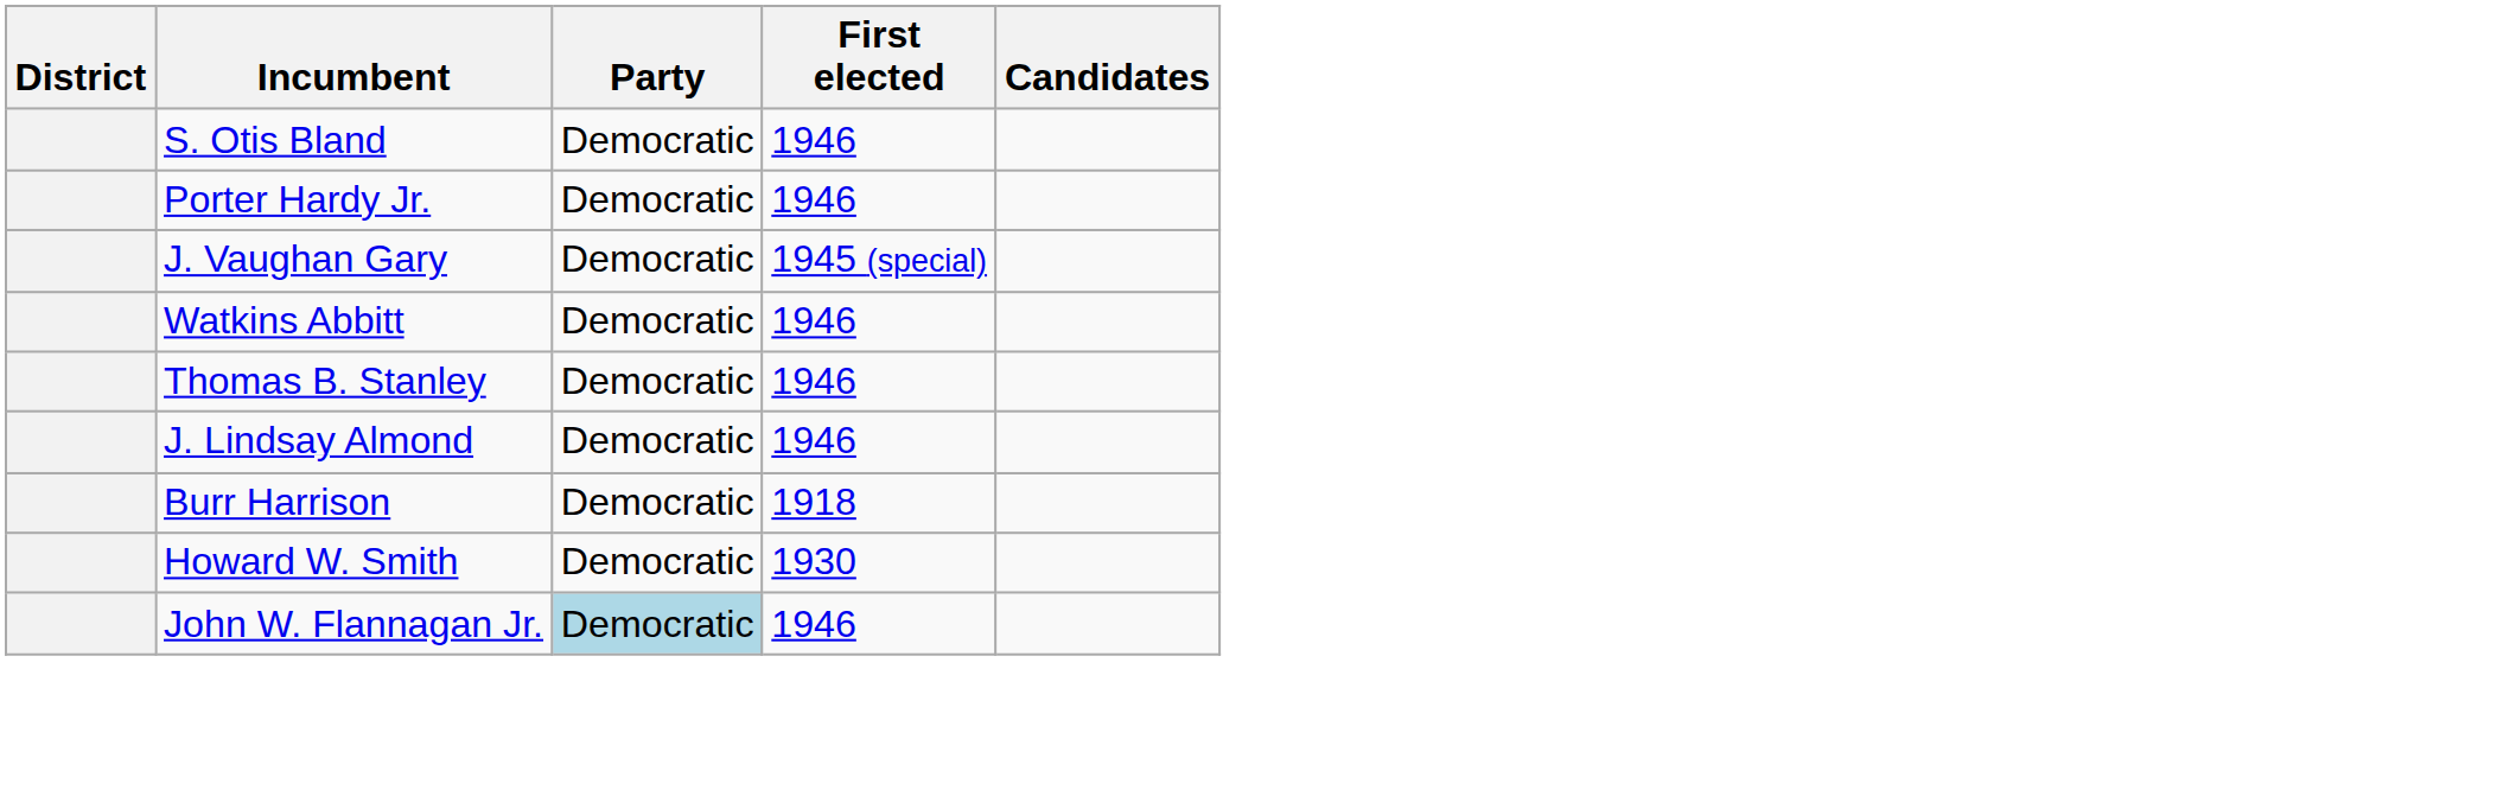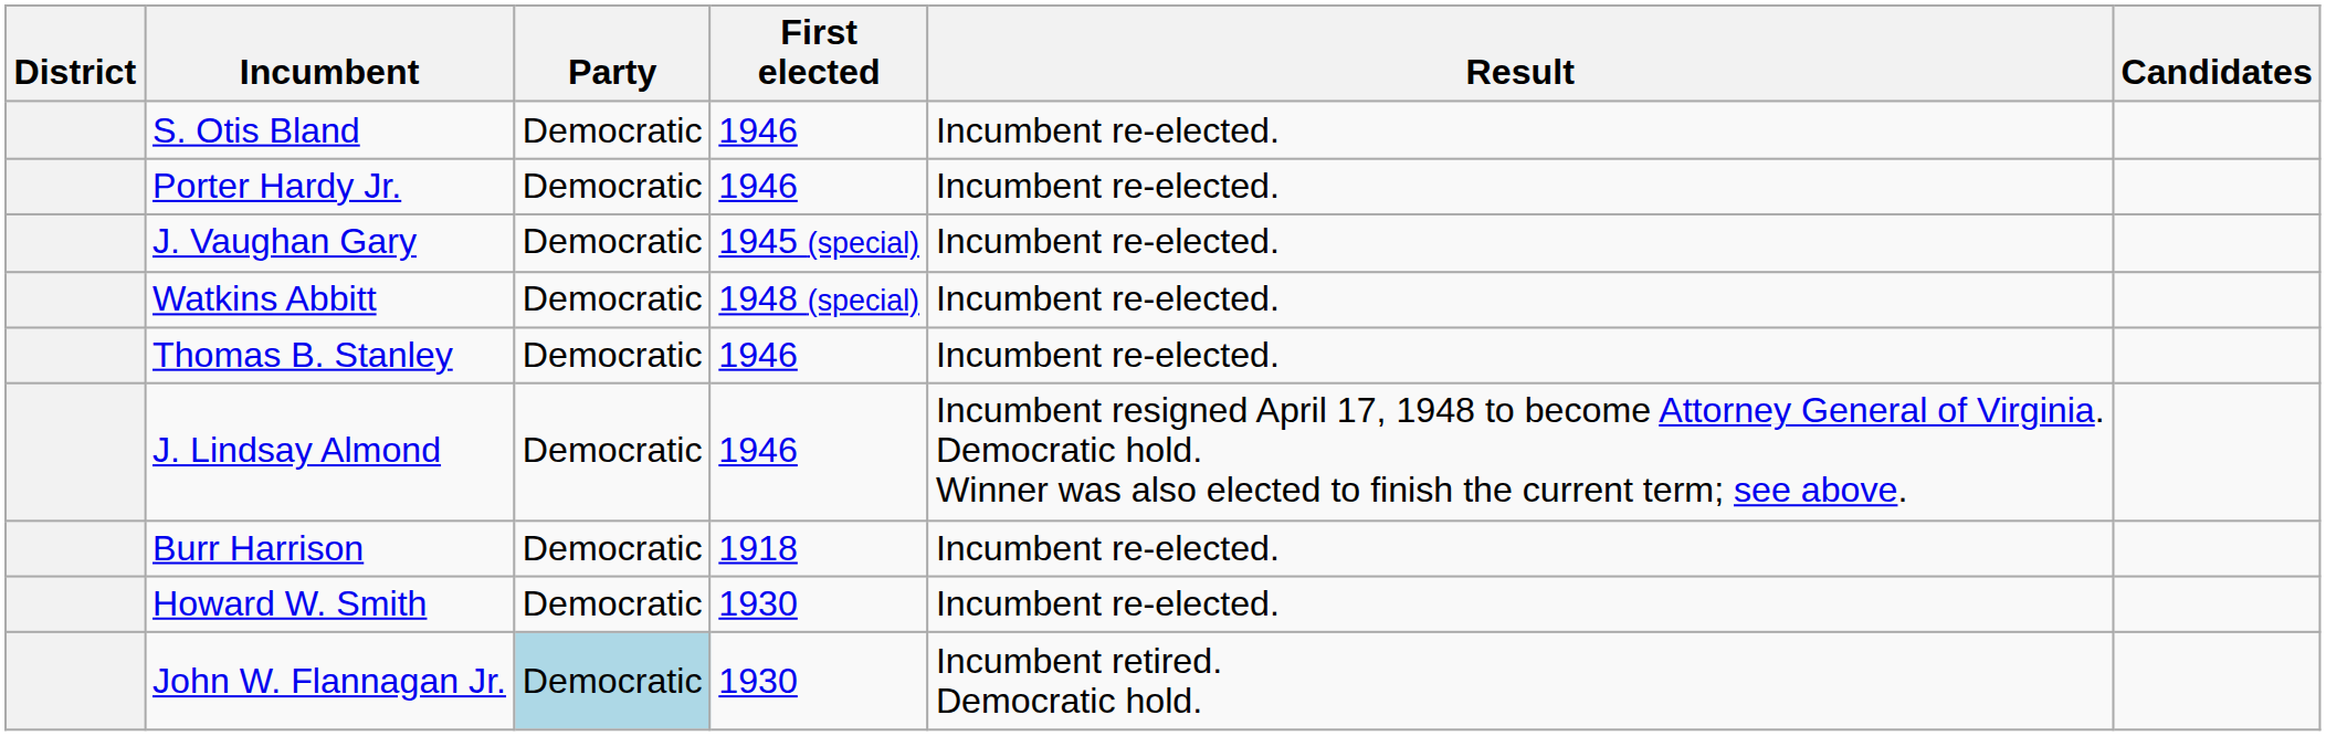 <table class=wikitable>
 <tr valign=bottom>
 <th>District</th>
 <th>Incumbent</th>
 <th>Party</th>
 <th>First<br>elected</th>
+<th>Result</th>
 <th>Candidates</th>
 </tr>
 <tr>
 <th></th>
 <td><a href='#'>S. Otis Bland</a></td>
 <td>Democratic</td>
 <td><a href='#'>1946</a></td>
+<td>Incumbent re-elected.</td>
 <td nowrap></td>
 </tr>
 <tr>
 <th></th>
 <td><a href='#'>Porter Hardy Jr.</a></td>
 <td>Democratic</td>
 <td><a href='#'>1946</a></td>
+<td>Incumbent re-elected.</td>
 <td nowrap></td>
 </tr>
 <tr>
 <th></th>
 <td><a href='#'>J. Vaughan Gary</a></td>
 <td>Democratic</td>
 <td><a href='#'>1945 <small>(special)</small></a></td>
+<td>Incumbent re-elected.</td>
 <td nowrap></td>
 </tr>
 <tr>
 <th></th>
 <td><a href='#'>Watkins Abbitt</a></td>
 <td>Democratic</td>
-<td><a href='#'>1946 </a></td>
+<td><a href='#'>1948 <small>(special)</small></a></td>
+<td>Incumbent re-elected.</td>
 <td nowrap></td>
 </tr>
 <tr>
 <th></th>
 <td><a href='#'>Thomas B. Stanley</a></td>
 <td>Democratic</td>
 <td><a href='#'>1946</a></td>
+<td>Incumbent re-elected.</td>
 <td nowrap></td>
 </tr>
 <tr>
 <th></th>
 <td><a href='#'>J. Lindsay Almond</a></td>
 <td>Democratic</td>
 <td><a href='#'>1946 </a></td>
+<td>Incumbent resigned April 17, 1948 to become <a href='#'>Attorney General of Virginia</a>.<br>Democratic hold.<br>Winner was also elected to finish the current term; <a href='#'>see above</a>.</td>
 <td nowrap></td>
 </tr>
 <tr>
 <th></th>
 <td><a href='#'>Burr Harrison</a></td>
 <td>Democratic</td>
 <td><a href='#'>1918</a></td>
+<td>Incumbent re-elected.</td>
 <td nowrap></td>
 </tr>
 <tr>
 <th></th>
 <td><a href='#'>Howard W. Smith</a></td>
 <td>Democratic</td>
 <td><a href='#'>1930</a></td>
+<td>Incumbent re-elected.</td>
 <td nowrap></td>
 </tr>
 <tr>
 <th></th>
 <td><a href='#'>John W. Flannagan Jr.</a></td>
 <td style="background: lightblue;">Democratic</td>
-<td><a href='#'>1946 </a></td>
+<td><a href='#'>1930</a></td>
+<td>Incumbent retired.<br>Democratic hold.</td>
 <td nowrap></td>
 </tr>
 </table>
